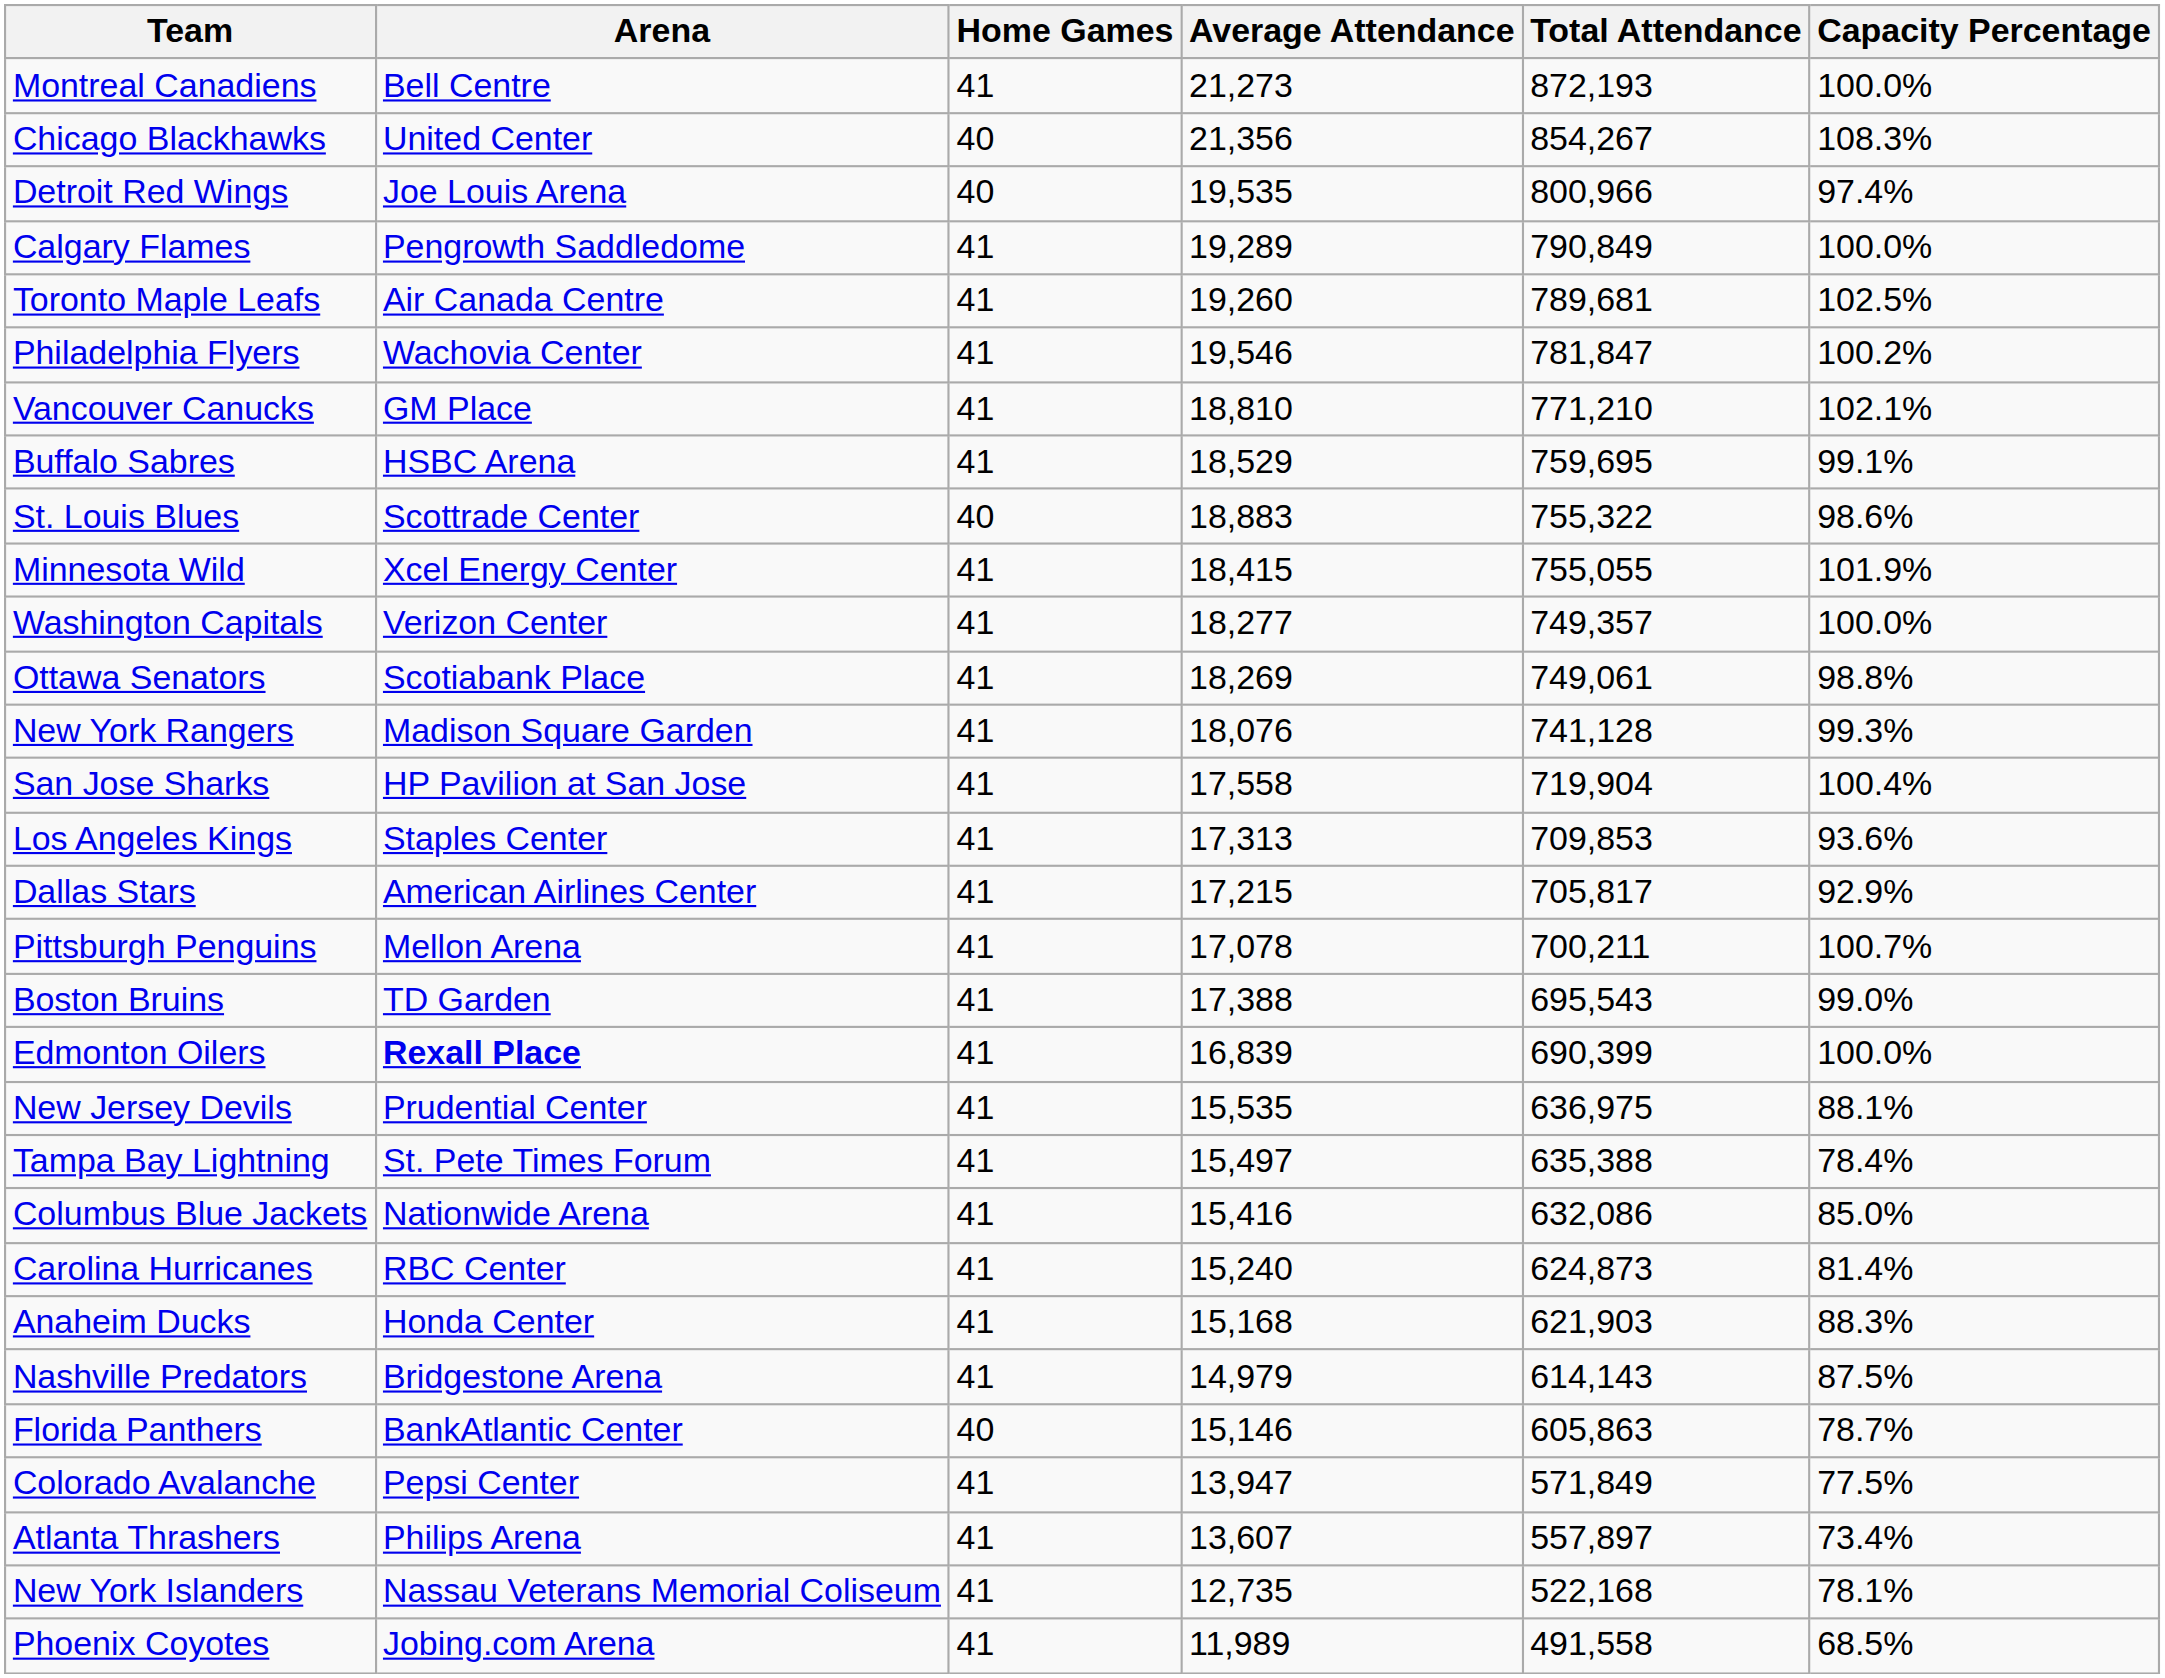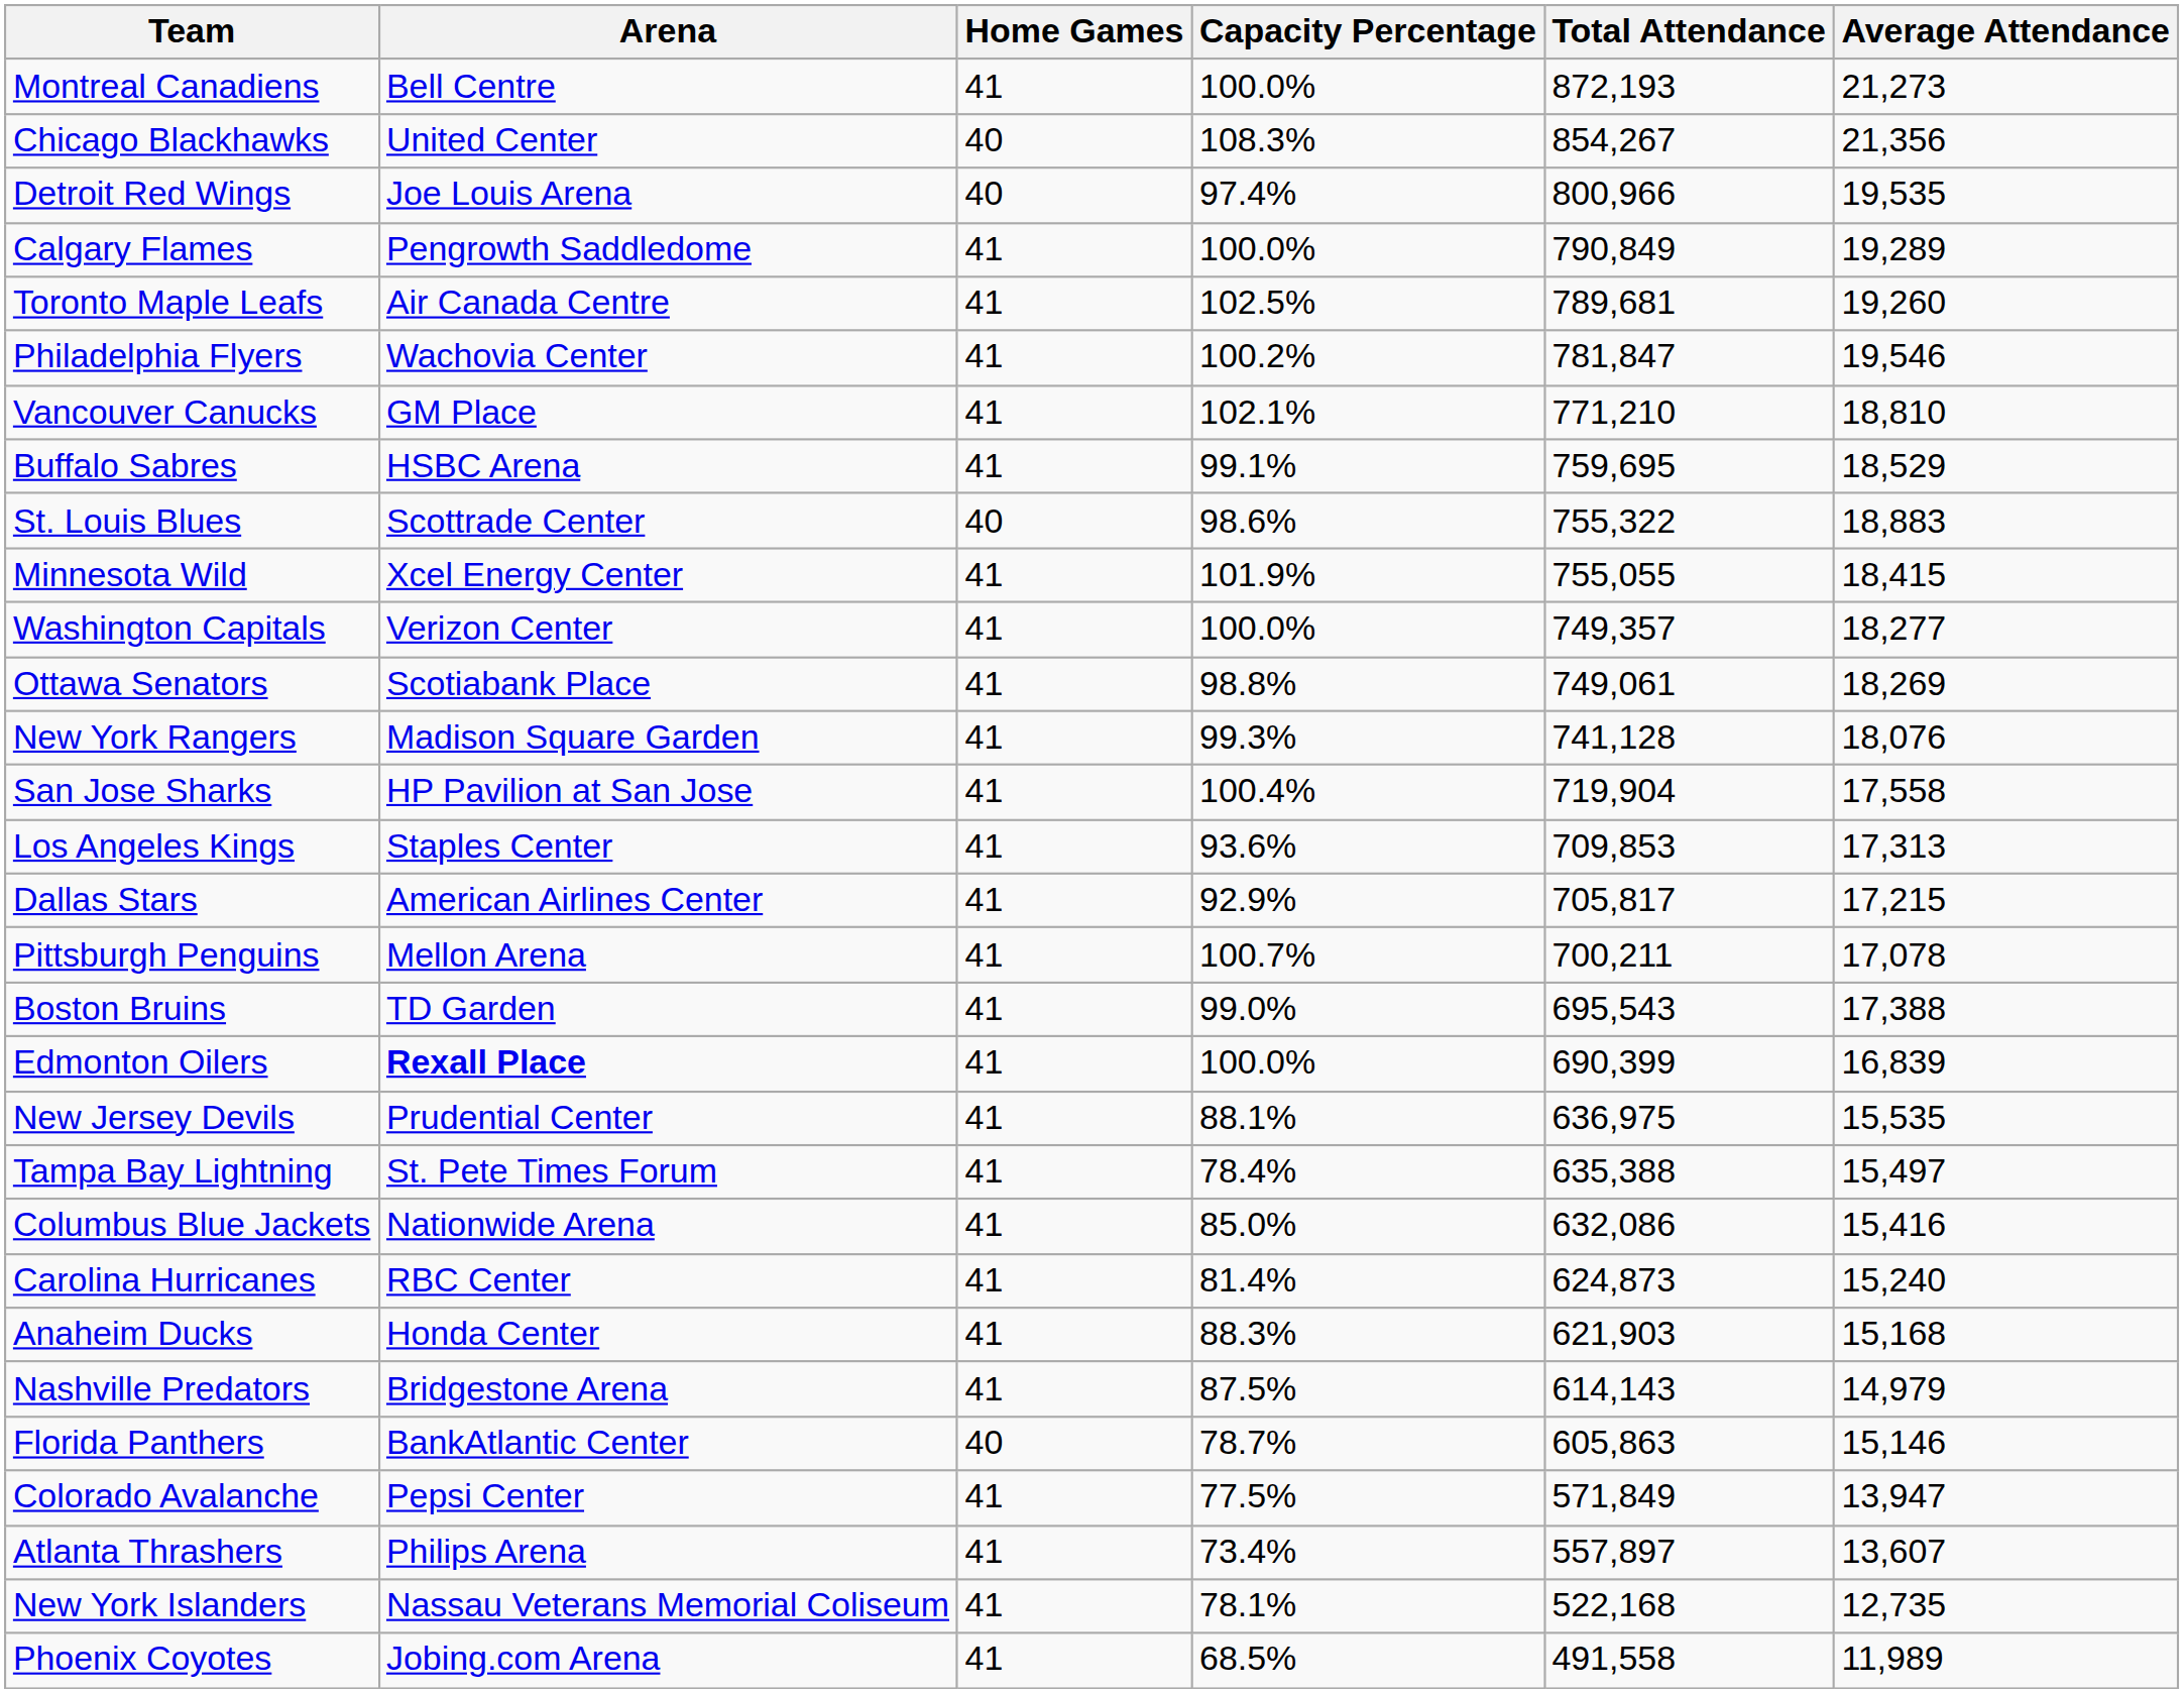 <table class="wikitable sortable">
 <tr>
 <th>Team</th>
 <th>Arena</th>
 <th>Home Games</th>
+<th data-sort-type="number">Capacity Percentage</th>
+<th>Total Attendance</th>
 <th>Average Attendance</th>
-<th>Total Attendance</th>
-<th data-sort-type="number">Capacity Percentage</th>
 </tr>
 <tr>
 <td><a href='#'>Montreal Canadiens</a></td>
 <td><a href='#'>Bell Centre</a></td>
 <td>41</td>
+<td>100.0% </td>
+<td>872,193</td>
 <td>21,273</td>
-<td>872,193</td>
-<td>100.0% </td>
 </tr>
 <tr>
 <td><a href='#'>Chicago Blackhawks</a></td>
 <td><a href='#'>United Center</a></td>
 <td>40</td>
+<td>108.3%</td>
+<td>854,267</td>
 <td>21,356</td>
-<td>854,267</td>
-<td>108.3%</td>
 </tr>
 <tr>
 <td><a href='#'>Detroit Red Wings</a></td>
 <td><a href='#'>Joe Louis Arena</a></td>
 <td>40</td>
+<td>97.4%</td>
+<td>800,966</td>
 <td>19,535</td>
-<td>800,966</td>
-<td>97.4%</td>
 </tr>
 <tr>
 <td><a href='#'>Calgary Flames</a></td>
 <td><a href='#'>Pengrowth Saddledome</a></td>
 <td>41</td>
+<td>100.0%</td>
+<td>790,849</td>
 <td>19,289</td>
-<td>790,849</td>
-<td>100.0%</td>
 </tr>
 <tr>
 <td><a href='#'>Toronto Maple Leafs</a></td>
 <td><a href='#'>Air Canada Centre</a></td>
 <td>41</td>
+<td>102.5%</td>
+<td>789,681</td>
 <td>19,260</td>
-<td>789,681</td>
-<td>102.5%</td>
 </tr>
 <tr>
 <td><a href='#'>Philadelphia Flyers</a></td>
 <td><a href='#'>Wachovia Center</a></td>
 <td>41</td>
+<td>100.2%</td>
+<td>781,847</td>
 <td>19,546</td>
-<td>781,847</td>
-<td>100.2%</td>
 </tr>
 <tr>
 <td><a href='#'>Vancouver Canucks</a></td>
 <td><a href='#'>GM Place</a></td>
 <td>41</td>
+<td>102.1%</td>
+<td>771,210</td>
 <td>18,810</td>
-<td>771,210</td>
-<td>102.1%</td>
 </tr>
 <tr>
 <td><a href='#'>Buffalo Sabres</a></td>
 <td><a href='#'>HSBC Arena</a></td>
 <td>41</td>
+<td>99.1%</td>
+<td>759,695</td>
 <td>18,529</td>
-<td>759,695</td>
-<td>99.1%</td>
 </tr>
 <tr>
 <td><a href='#'>St. Louis Blues</a></td>
 <td><a href='#'>Scottrade Center</a></td>
 <td>40</td>
+<td>98.6%</td>
+<td>755,322</td>
 <td>18,883</td>
-<td>755,322</td>
-<td>98.6%</td>
 </tr>
 <tr>
 <td><a href='#'>Minnesota Wild</a></td>
 <td><a href='#'>Xcel Energy Center</a></td>
 <td>41</td>
+<td>101.9%</td>
+<td>755,055</td>
 <td>18,415</td>
-<td>755,055</td>
-<td>101.9%</td>
 </tr>
 <tr>
 <td><a href='#'>Washington Capitals</a></td>
 <td><a href='#'>Verizon Center</a></td>
 <td>41</td>
+<td>100.0%</td>
+<td>749,357</td>
 <td>18,277</td>
-<td>749,357</td>
-<td>100.0%</td>
 </tr>
 <tr>
 <td><a href='#'>Ottawa Senators</a></td>
 <td><a href='#'>Scotiabank Place</a></td>
 <td>41</td>
+<td>98.8%</td>
+<td>749,061</td>
 <td>18,269</td>
-<td>749,061</td>
-<td>98.8%</td>
 </tr>
 <tr>
 <td><a href='#'>New York Rangers</a></td>
 <td><a href='#'>Madison Square Garden</a></td>
 <td>41</td>
+<td>99.3%</td>
+<td>741,128</td>
 <td>18,076</td>
-<td>741,128</td>
-<td>99.3%</td>
 </tr>
 <tr>
 <td><a href='#'>San Jose Sharks</a></td>
 <td><a href='#'>HP Pavilion at San Jose</a></td>
 <td>41</td>
+<td>100.4%</td>
+<td>719,904</td>
 <td>17,558</td>
-<td>719,904</td>
-<td>100.4%</td>
 </tr>
 <tr>
 <td><a href='#'>Los Angeles Kings</a></td>
 <td><a href='#'>Staples Center</a></td>
 <td>41</td>
+<td>93.6%</td>
+<td>709,853</td>
 <td>17,313</td>
-<td>709,853</td>
-<td>93.6%</td>
 </tr>
 <tr>
 <td><a href='#'>Dallas Stars</a></td>
 <td><a href='#'>American Airlines Center</a></td>
 <td>41</td>
+<td>92.9%</td>
+<td>705,817</td>
 <td>17,215</td>
-<td>705,817</td>
-<td>92.9%</td>
 </tr>
 <tr>
 <td><a href='#'>Pittsburgh Penguins</a></td>
 <td><a href='#'>Mellon Arena</a></td>
 <td>41</td>
+<td>100.7%</td>
+<td>700,211</td>
 <td>17,078</td>
-<td>700,211</td>
-<td>100.7%</td>
 </tr>
 <tr>
 <td><a href='#'>Boston Bruins</a></td>
 <td><a href='#'>TD Garden</a></td>
 <td>41</td>
+<td>99.0%</td>
+<td>695,543</td>
 <td>17,388</td>
-<td>695,543</td>
-<td>99.0%</td>
 </tr>
 <tr>
 <td><a href='#'>Edmonton Oilers</a></td>
 <td><strong><a href='#'>Rexall Place</a></strong></td>
 <td>41</td>
+<td>100.0%</td>
+<td>690,399</td>
 <td>16,839</td>
-<td>690,399</td>
-<td>100.0%</td>
 </tr>
 <tr>
 <td><a href='#'>New Jersey Devils</a></td>
 <td><a href='#'>Prudential Center</a></td>
 <td>41</td>
+<td>88.1%</td>
+<td>636,975</td>
 <td>15,535</td>
-<td>636,975</td>
-<td>88.1%</td>
 </tr>
 <tr>
 <td><a href='#'>Tampa Bay Lightning</a></td>
 <td><a href='#'>St. Pete Times Forum</a></td>
 <td>41</td>
+<td>78.4%</td>
+<td>635,388</td>
 <td>15,497</td>
-<td>635,388</td>
-<td>78.4%</td>
 </tr>
 <tr>
 <td><a href='#'>Columbus Blue Jackets</a></td>
 <td><a href='#'>Nationwide Arena</a></td>
 <td>41</td>
+<td>85.0%</td>
+<td>632,086</td>
 <td>15,416</td>
-<td>632,086</td>
-<td>85.0%</td>
 </tr>
 <tr>
 <td><a href='#'>Carolina Hurricanes</a></td>
 <td><a href='#'>RBC Center</a></td>
 <td>41</td>
+<td>81.4%</td>
+<td>624,873</td>
 <td>15,240</td>
-<td>624,873</td>
-<td>81.4%</td>
 </tr>
 <tr>
 <td><a href='#'>Anaheim Ducks</a></td>
 <td><a href='#'>Honda Center</a></td>
 <td>41</td>
+<td>88.3%</td>
+<td>621,903</td>
 <td>15,168</td>
-<td>621,903</td>
-<td>88.3%</td>
 </tr>
 <tr>
 <td><a href='#'>Nashville Predators</a></td>
 <td><a href='#'>Bridgestone Arena</a></td>
 <td>41</td>
+<td>87.5%</td>
+<td>614,143</td>
 <td>14,979</td>
-<td>614,143</td>
-<td>87.5%</td>
 </tr>
 <tr>
 <td><a href='#'>Florida Panthers</a></td>
 <td><a href='#'>BankAtlantic Center</a></td>
 <td>40</td>
+<td>78.7%</td>
+<td>605,863</td>
 <td>15,146</td>
-<td>605,863</td>
-<td>78.7%</td>
 </tr>
 <tr>
 <td><a href='#'>Colorado Avalanche</a></td>
 <td><a href='#'>Pepsi Center</a></td>
 <td>41</td>
+<td>77.5%</td>
+<td>571,849</td>
 <td>13,947</td>
-<td>571,849</td>
-<td>77.5%</td>
 </tr>
 <tr>
 <td><a href='#'>Atlanta Thrashers</a></td>
 <td><a href='#'>Philips Arena</a></td>
 <td>41</td>
+<td>73.4%</td>
+<td>557,897</td>
 <td>13,607</td>
-<td>557,897</td>
-<td>73.4%</td>
 </tr>
 <tr>
 <td><a href='#'>New York Islanders</a></td>
 <td><a href='#'>Nassau Veterans Memorial Coliseum</a></td>
 <td>41</td>
+<td>78.1%</td>
+<td>522,168</td>
 <td>12,735</td>
-<td>522,168</td>
-<td>78.1%</td>
 </tr>
 <tr>
 <td><a href='#'>Phoenix Coyotes</a></td>
 <td><a href='#'>Jobing.com Arena</a></td>
 <td>41</td>
+<td>68.5%</td>
+<td>491,558</td>
 <td>11,989</td>
-<td>491,558</td>
-<td>68.5%</td>
 </tr>
 </table>
